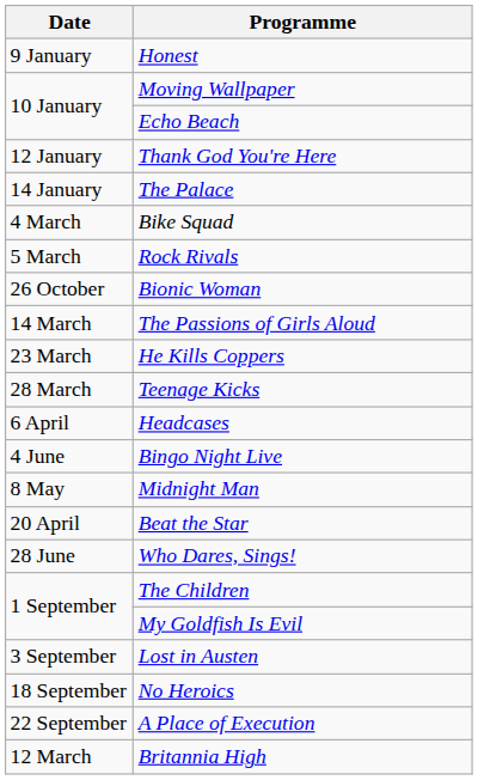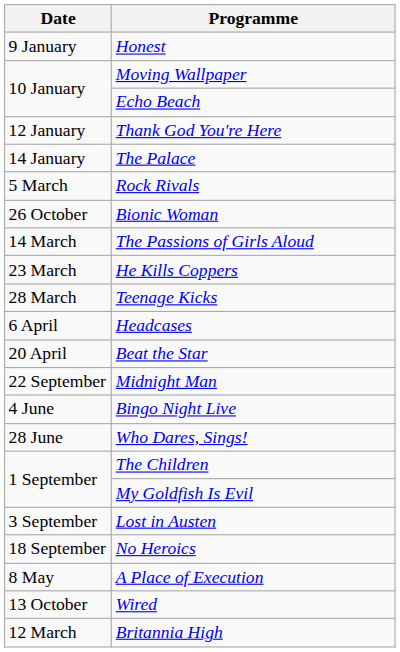 <table class="wikitable">
 <tr>
 <th width=90>Date</th>
 <th width=250>Programme</th>
 </tr>
 <tr>
 <td>9 January</td>
 <td><em><a href='#'>Honest</a></em></td>
 </tr>
 <tr>
 <td rowspan=2>10 January</td>
 <td><em><a href='#'>Moving Wallpaper</a></em></td>
 </tr>
 <tr>
 <td><em><a href='#'>Echo Beach</a></em></td>
 </tr>
 <tr>
 <td>12 January</td>
 <td><em><a href='#'>Thank God You're Here</a></em></td>
 </tr>
 <tr>
 <td>14 January</td>
 <td><em><a href='#'>The Palace</a></em></td>
-</tr>
-<tr>
-<td>4 March</td>
-<td><em>Bike Squad</em></td>
 </tr>
 <tr>
 <td>5 March</td>
 <td><em><a href='#'>Rock Rivals</a></em></td>
 </tr>
 <tr>
 <td>26 October</td>
 <td><em><a href='#'>Bionic Woman</a></em></td>
 </tr>
 <tr>
 <td>14 March</td>
 <td><em><a href='#'>The Passions of Girls Aloud</a></em></td>
 </tr>
 <tr>
 <td>23 March</td>
 <td><em><a href='#'>He Kills Coppers</a></em></td>
 </tr>
 <tr>
 <td>28 March</td>
 <td><em><a href='#'>Teenage Kicks</a></em></td>
 </tr>
 <tr>
 <td>6 April</td>
 <td><em><a href='#'>Headcases</a></em></td>
 </tr>
 <tr>
-<td>4 June</td>
-<td><em><a href='#'>Bingo Night Live</a></em></td>
+<td>20 April</td>
+<td><em><a href='#'>Beat the Star</a></em></td>
 </tr>
 <tr>
-<td>8 May</td>
+<td>22 September</td>
 <td><em><a href='#'>Midnight Man</a></em></td>
 </tr>
 <tr>
-<td>20 April</td>
-<td><em><a href='#'>Beat the Star</a></em></td>
+<td>4 June</td>
+<td><em><a href='#'>Bingo Night Live</a></em></td>
 </tr>
 <tr>
 <td>28 June</td>
 <td><em><a href='#'>Who Dares, Sings!</a></em></td>
 </tr>
 <tr>
 <td rowspan=2>1 September</td>
 <td><em><a href='#'>The Children</a></em></td>
 </tr>
 <tr>
 <td><em><a href='#'>My Goldfish Is Evil</a></em></td>
 </tr>
 <tr>
 <td>3 September</td>
 <td><em><a href='#'>Lost in Austen</a></em></td>
 </tr>
 <tr>
 <td>18 September</td>
 <td><em><a href='#'>No Heroics</a></em></td>
 </tr>
 <tr>
-<td>22 September</td>
+<td>8 May</td>
 <td><em><a href='#'>A Place of Execution</a></em></td>
+</tr>
+<tr>
+<td>13 October</td>
+<td><em><a href='#'>Wired</a></em></td>
 </tr>
 <tr>
 <td>12 March</td>
 <td><em><a href='#'>Britannia High</a></em></td>
 </tr>
 </table>
